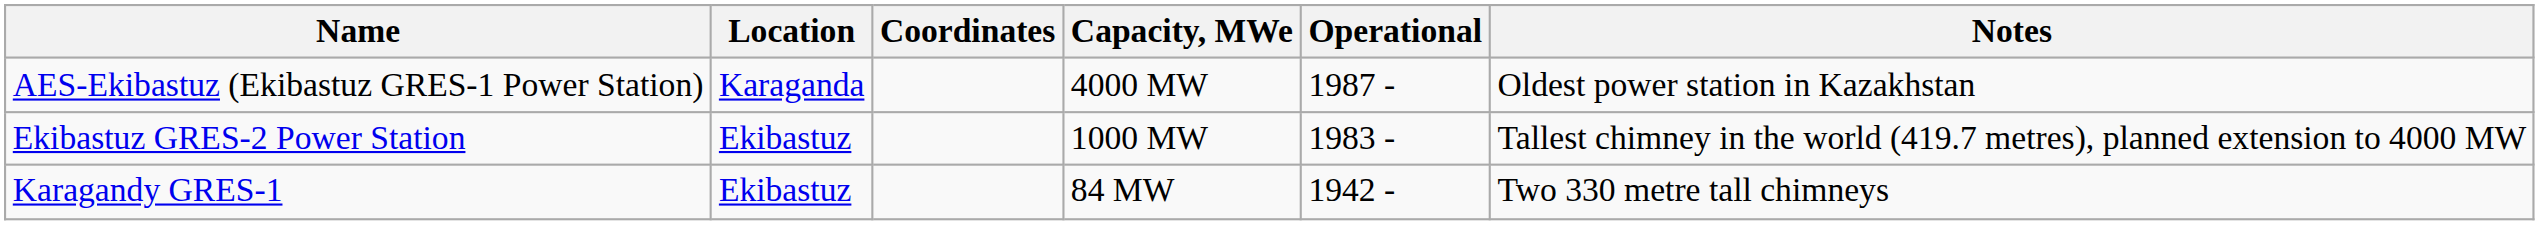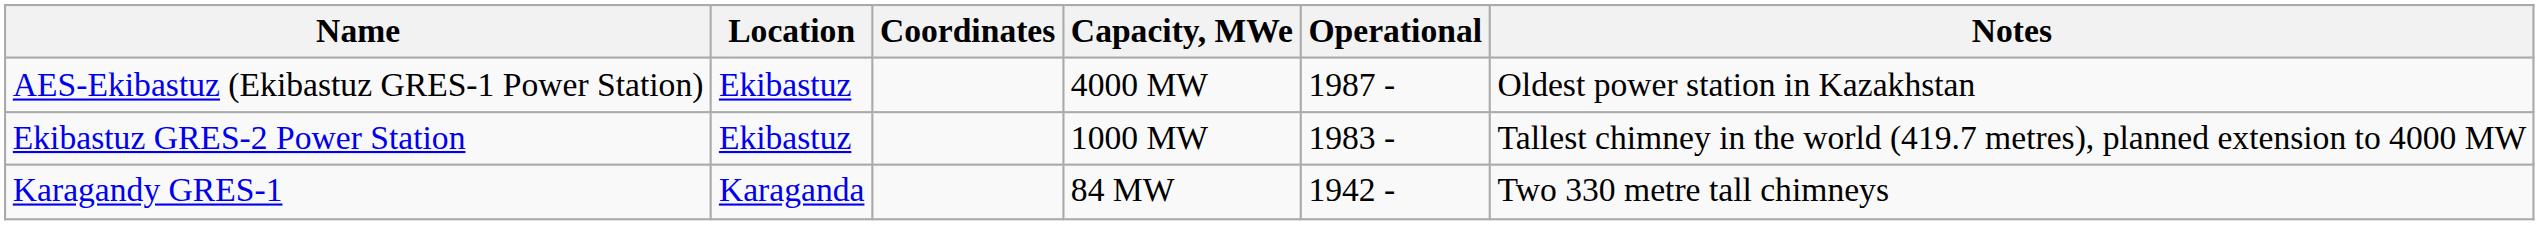 <table class="wikitable">
 <tr>
 <th>Name</th>
 <th>Location</th>
 <th>Coordinates</th>
 <th>Capacity, MWe</th>
 <th>Operational</th>
 <th>Notes</th>
 </tr>
 <tr>
 <td><a href='#'>AES-Ekibastuz</a> (Ekibastuz GRES-1 Power Station)</td>
-<td><a href='#'>Karaganda</a></td>
+<td><a href='#'>Ekibastuz</a></td>
 <td></td>
 <td>4000 MW</td>
 <td>1987 -</td>
 <td>Oldest power station in Kazakhstan</td>
 </tr>
 <tr>
 <td><a href='#'>Ekibastuz GRES-2 Power Station</a></td>
 <td><a href='#'>Ekibastuz</a></td>
 <td></td>
 <td>1000 MW</td>
 <td>1983 -</td>
 <td>Tallest chimney in the world (419.7 metres), planned extension to 4000 MW</td>
 </tr>
 <tr>
 <td><a href='#'>Karagandy GRES-1</a></td>
-<td><a href='#'>Ekibastuz</a></td>
+<td><a href='#'>Karaganda</a></td>
 <td></td>
 <td>84 MW</td>
 <td>1942 -</td>
 <td>Two 330 metre tall chimneys</td>
 </tr>
 </table>
